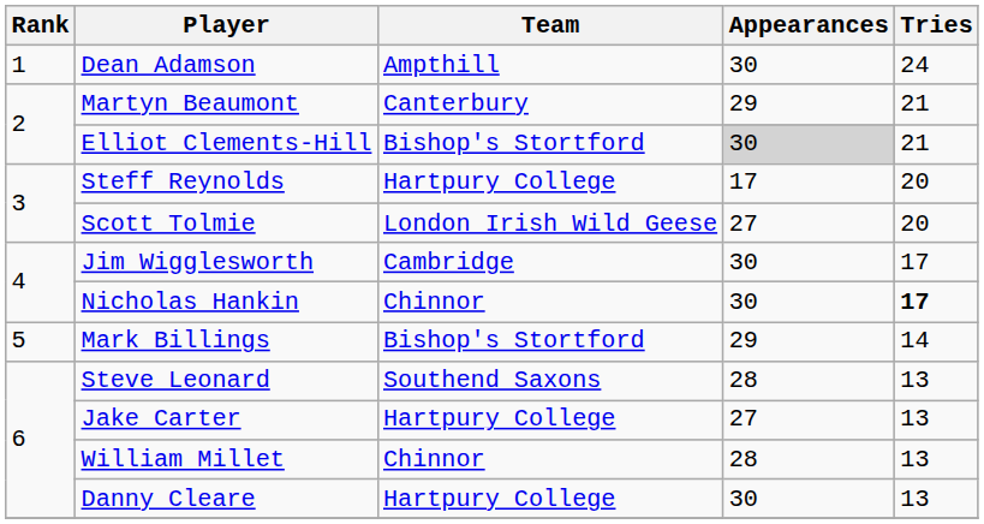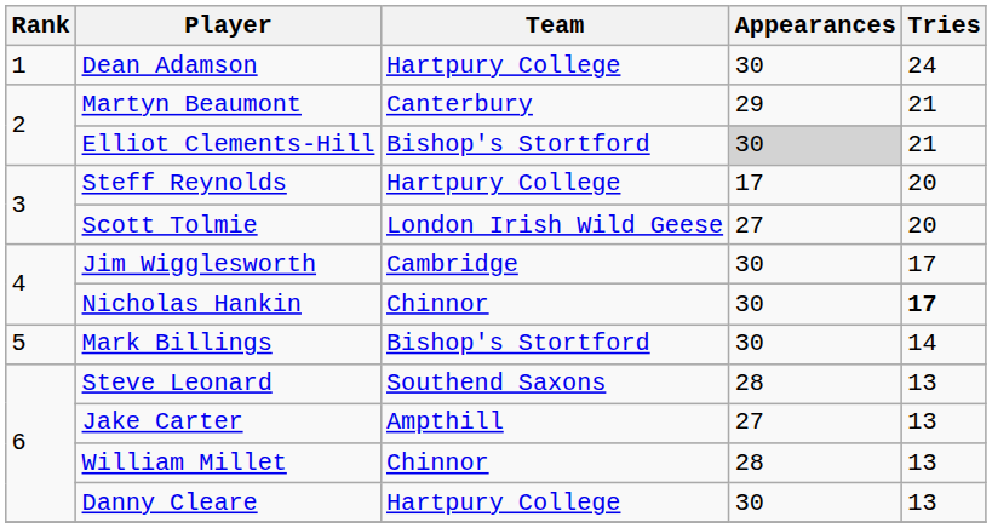 <table class="wikitable">
 <tr>
 <th>Rank</th>
 <th>Player</th>
 <th>Team</th>
 <th>Appearances</th>
 <th>Tries</th>
 </tr>
 <tr>
 <td>1</td>
 <td> <a href='#'>Dean Adamson</a></td>
-<td><a href='#'>Ampthill</a></td>
+<td><a href='#'>Hartpury College</a></td>
 <td>30</td>
 <td>24</td>
 </tr>
 <tr>
 <td rowspan=2>2</td>
 <td> <a href='#'>Martyn Beaumont</a></td>
 <td><a href='#'>Canterbury</a></td>
 <td>29</td>
 <td>21</td>
 </tr>
 <tr>
 <td> <a href='#'>Elliot Clements-Hill</a></td>
 <td><a href='#'>Bishop's Stortford</a></td>
 <td style="background: lightgrey;">30</td>
 <td>21</td>
 </tr>
 <tr>
 <td rowspan=2>3</td>
 <td> <a href='#'>Steff Reynolds</a></td>
 <td><a href='#'>Hartpury College</a></td>
 <td>17</td>
 <td>20</td>
 </tr>
 <tr>
 <td> <a href='#'>Scott Tolmie</a></td>
 <td><a href='#'>London Irish Wild Geese</a></td>
 <td>27</td>
 <td>20</td>
 </tr>
 <tr>
 <td rowspan=2>4</td>
 <td> <a href='#'>Jim Wigglesworth</a></td>
 <td><a href='#'>Cambridge</a></td>
 <td>30</td>
 <td>17</td>
 </tr>
 <tr>
 <td> <a href='#'>Nicholas Hankin</a></td>
 <td><a href='#'>Chinnor</a></td>
 <td>30</td>
 <td><strong>17</strong></td>
 </tr>
 <tr>
 <td>5</td>
 <td> <a href='#'>Mark Billings</a></td>
 <td><a href='#'>Bishop's Stortford</a></td>
-<td>29</td>
+<td>30</td>
 <td>14</td>
 </tr>
 <tr>
 <td rowspan=4>6</td>
 <td> <a href='#'>Steve Leonard</a></td>
 <td><a href='#'>Southend Saxons</a></td>
 <td>28</td>
 <td>13</td>
 </tr>
 <tr>
 <td> <a href='#'>Jake Carter</a></td>
-<td><a href='#'>Hartpury College</a></td>
+<td><a href='#'>Ampthill</a></td>
 <td>27</td>
 <td>13</td>
 </tr>
 <tr>
 <td> <a href='#'>William Millet</a></td>
 <td><a href='#'>Chinnor</a></td>
 <td>28</td>
 <td>13</td>
 </tr>
 <tr>
 <td> <a href='#'>Danny Cleare</a></td>
 <td><a href='#'>Hartpury College</a></td>
 <td>30</td>
 <td>13</td>
 </tr>
 <tr>
 </tr>
 </table>
